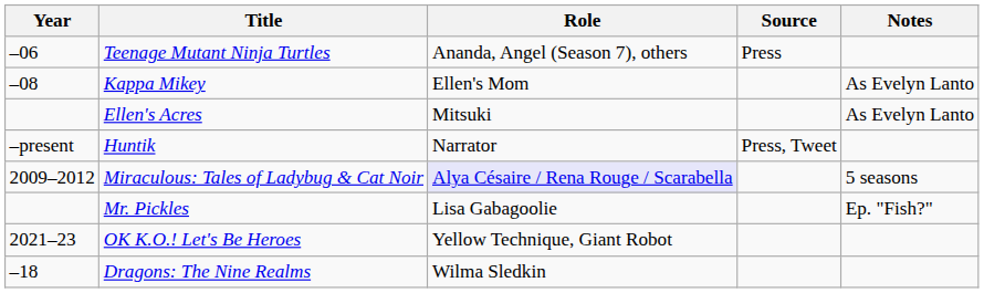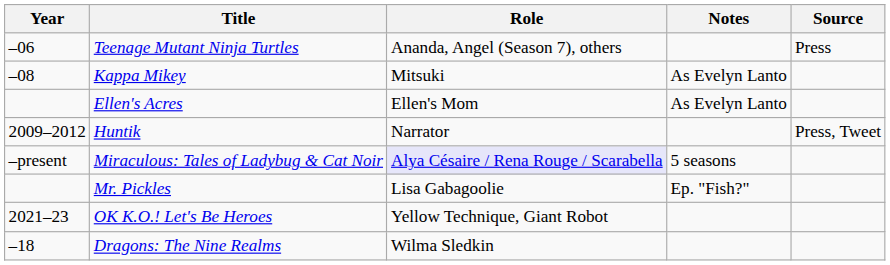 <table class="wikitable sortable plainrowheaders" style="width=95%; font-size: 95%;">
 <tr>
 <th>Year</th>
 <th>Title</th>
 <th>Role</th>
+<th class="unsortable">Notes</th>
 <th class="unsortable">Source</th>
-<th class="unsortable">Notes</th>
 </tr>
 <tr>
 <td>–06</td>
 <td><em><a href='#'>Teenage Mutant Ninja Turtles</a></em></td>
 <td>Ananda, Angel (Season 7), others</td>
+<td></td>
 <td>Press</td>
-<td></td>
 </tr>
 <tr>
 <td>–08</td>
 <td><em><a href='#'>Kappa Mikey</a></em></td>
-<td>Ellen's Mom</td>
+<td>Mitsuki</td>
+<td>As Evelyn Lanto</td>
 <td></td>
-<td>As Evelyn Lanto</td>
 </tr>
 <tr>
 <td></td>
 <td><em><a href='#'>Ellen's Acres</a></em></td>
-<td>Mitsuki</td>
-<td></td>
+<td>Ellen's Mom</td>
 <td>As Evelyn Lanto</td>
-</tr>
-<tr>
-<td>–present</td>
-<td><em><a href='#'>Huntik</a></em></td>
-<td>Narrator</td>
-<td>Press, Tweet<br></td>
 <td></td>
 </tr>
 <tr>
 <td>2009–2012</td>
+<td><em><a href='#'>Huntik</a></em></td>
+<td>Narrator</td>
+<td></td>
+<td>Press, Tweet<br></td>
+</tr>
+<tr>
+<td>–present</td>
 <td><em><a href='#'>Miraculous: Tales of Ladybug & Cat Noir</a></em></td>
 <td style="background: lavender;"><a href='#'>Alya Césaire / Rena Rouge / Scarabella</a></td>
+<td>5 seasons</td>
 <td></td>
-<td>5 seasons</td>
 </tr>
 <tr>
 <td></td>
 <td><em><a href='#'>Mr. Pickles</a></em></td>
 <td>Lisa Gabagoolie</td>
+<td>Ep. "Fish?"</td>
 <td></td>
-<td>Ep. "Fish?"</td>
 </tr>
 <tr>
 <td>2021–23</td>
 <td><em><a href='#'>OK K.O.! Let's Be Heroes</a></em></td>
 <td>Yellow Technique, Giant Robot</td>
 <td></td>
 <td></td>
 </tr>
 <tr>
 <td>–18</td>
 <td><em><a href='#'>Dragons: The Nine Realms</a></em></td>
 <td>Wilma Sledkin</td>
 <td></td>
 <td></td>
 </tr>
 </table>
